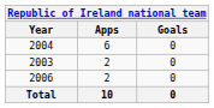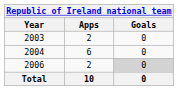 <table class="wikitable" style="text-align:center">
 <tr>
 <th colspan=3><a href='#'>Republic of Ireland national team</a></th>
 </tr>
 <tr>
 <th>Year</th>
 <th>Apps</th>
 <th>Goals</th>
 </tr>
 <tr>
+<td>2003</td>
+<td>2</td>
+<td>0</td>
+</tr>
+<tr>
 <td>2004</td>
 <td>6</td>
 <td>0</td>
 </tr>
 <tr>
-<td>2003</td>
-<td>2</td>
-<td>0</td>
-</tr>
-<tr>
 <td>2006</td>
 <td>2</td>
-<td>0</td>
+<td style="background: lightgrey;">0</td>
 </tr>
 <tr>
 <th>Total</th>
 <th>10</th>
 <th>0</th>
 </tr>
 </table>
